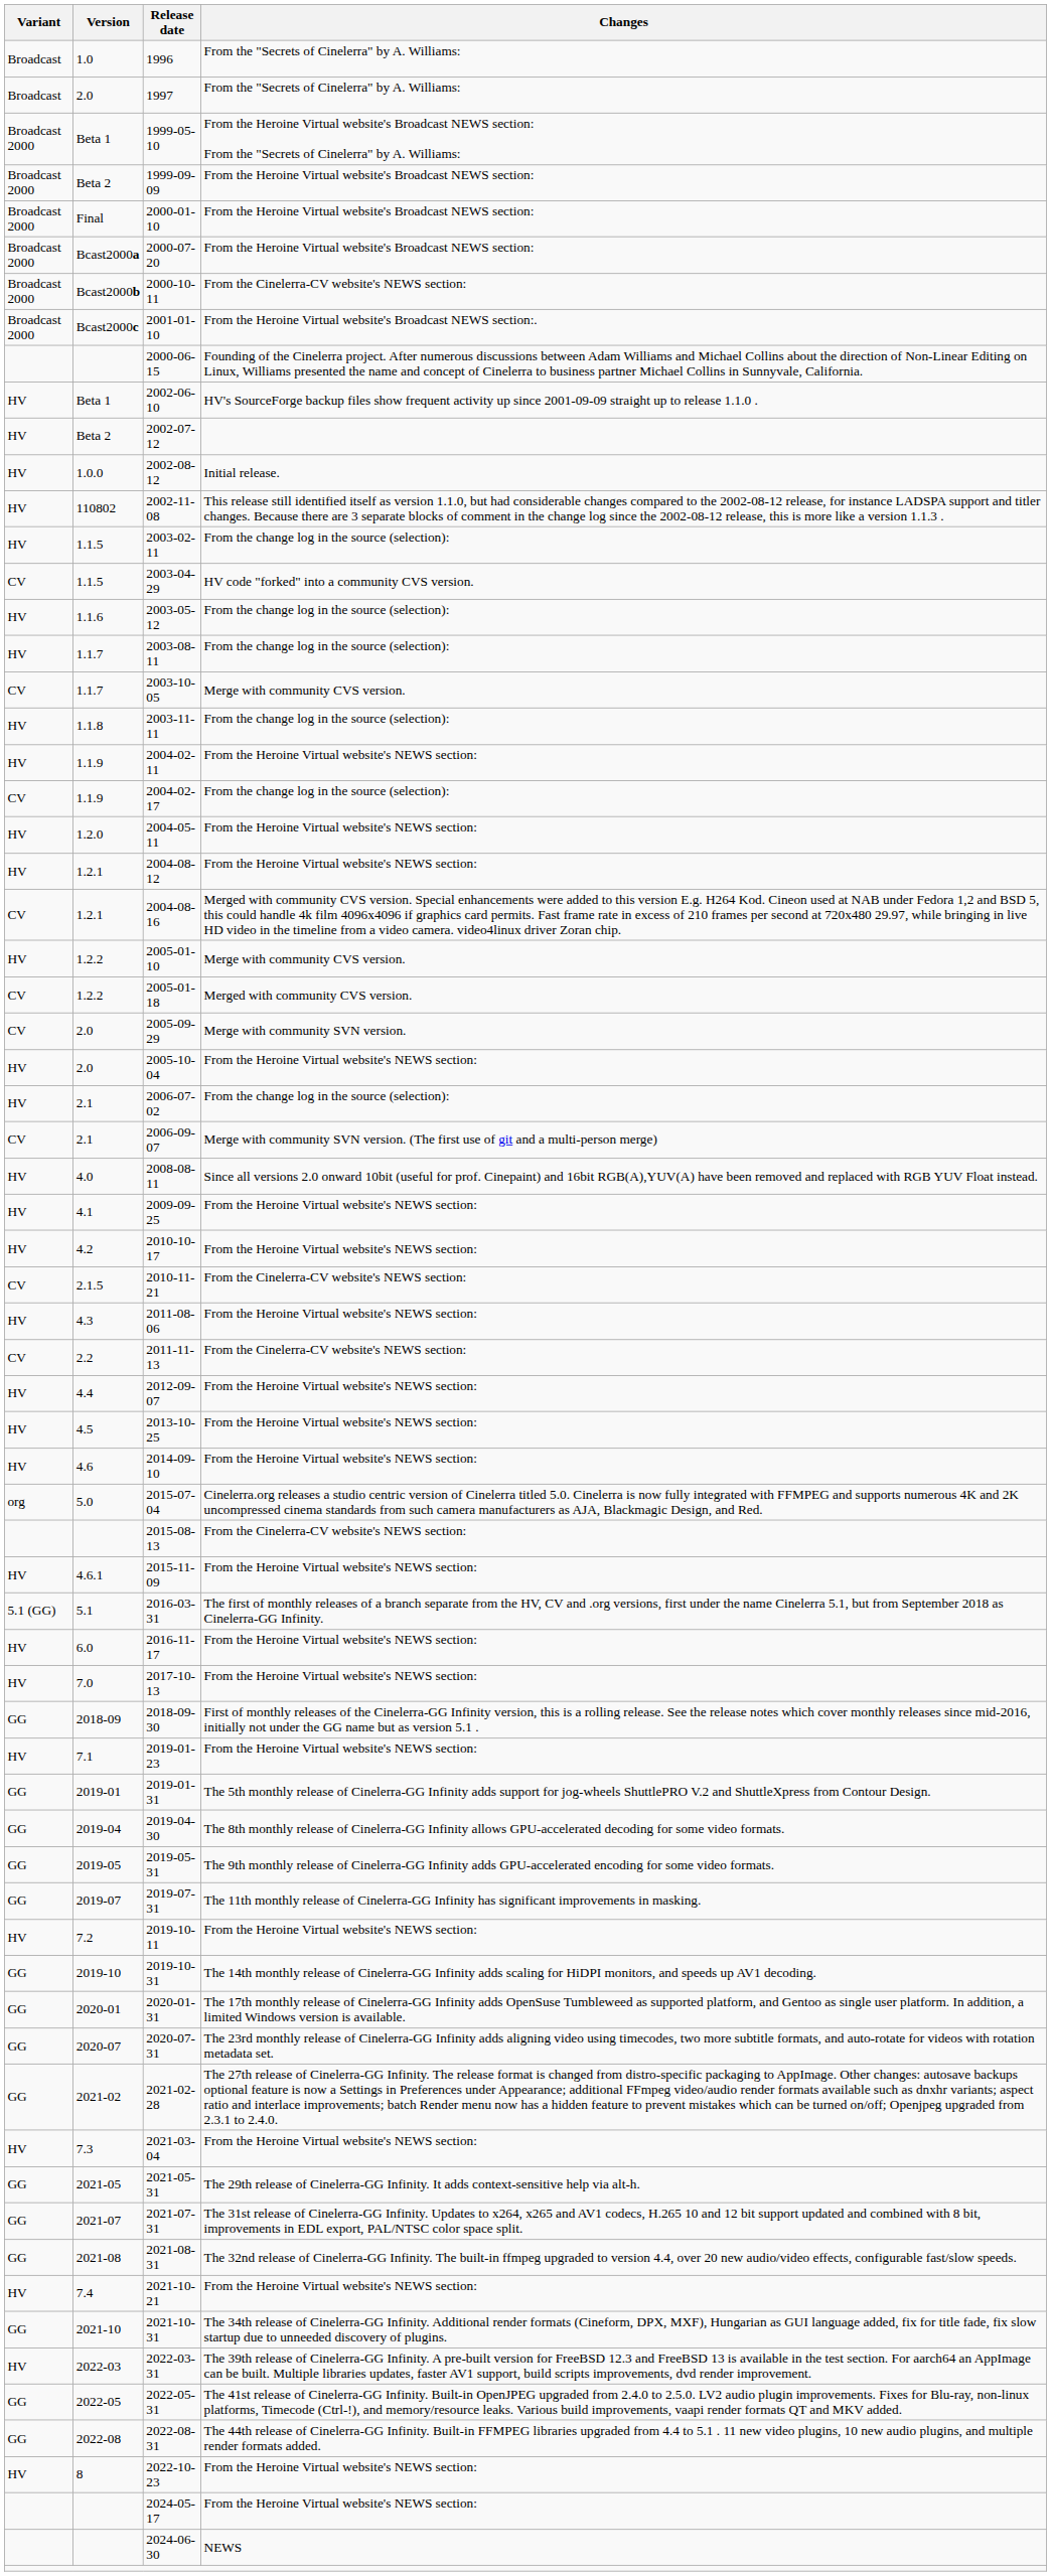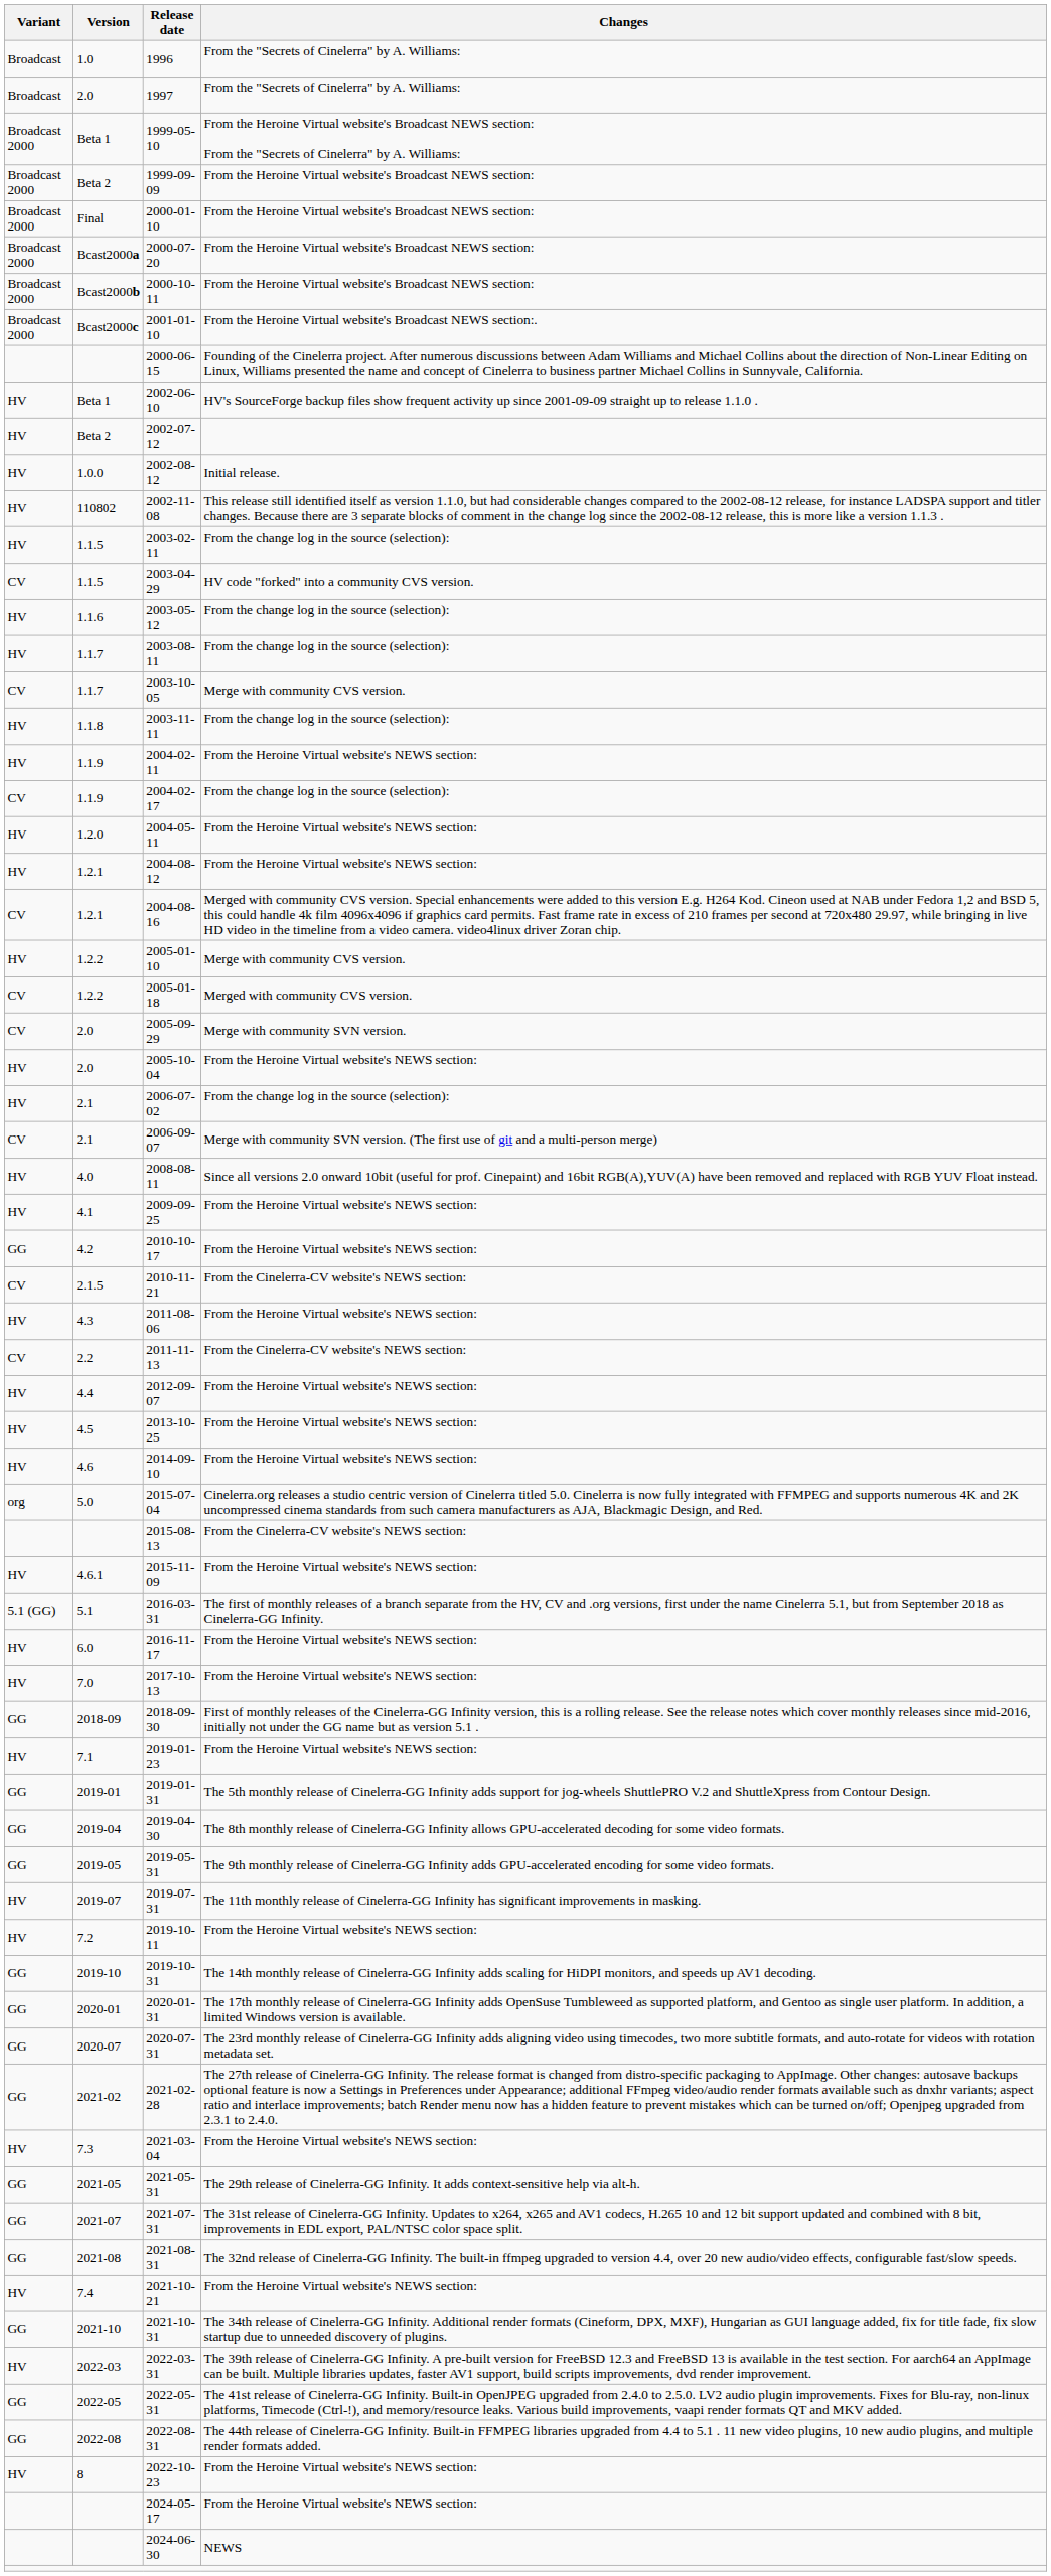 <table class="wikitable">
 <tr>
 <th>Variant</th>
 <th>Version</th>
 <th>Release date</th>
 <th>Changes</th>
 </tr>
 <tr>
 <td>Broadcast</td>
 <td>1.0</td>
 <td>1996</td>
 <td>From the "Secrets of Cinelerra" by A. Williams:<br><br></td>
 </tr>
 <tr>
 <td>Broadcast</td>
 <td>2.0</td>
 <td>1997</td>
 <td>From the "Secrets of Cinelerra" by A. Williams:<br><br></td>
 </tr>
 <tr>
 <td>Broadcast 2000</td>
 <td>Beta 1</td>
 <td>1999-05-10</td>
 <td>From the Heroine Virtual website's Broadcast NEWS section:<br><br>From the "Secrets of Cinelerra" by A. Williams:<br></td>
 </tr>
 <tr>
 <td>Broadcast 2000</td>
 <td>Beta 2</td>
 <td>1999-09-09</td>
 <td>From the Heroine Virtual website's Broadcast NEWS section:<br><br></td>
 </tr>
 <tr>
 <td>Broadcast 2000</td>
 <td>Final</td>
 <td>2000-01-10</td>
 <td>From the Heroine Virtual website's Broadcast NEWS section:<br><br></td>
 </tr>
 <tr>
 <td>Broadcast 2000</td>
 <td>Bcast2000<strong>a</strong></td>
 <td>2000-07-20</td>
 <td>From the Heroine Virtual website's Broadcast NEWS section:<br><br></td>
 </tr>
 <tr>
 <td>Broadcast 2000</td>
 <td>Bcast2000<strong>b</strong></td>
 <td>2000-10-11</td>
-<td>From the Cinelerra-CV website's NEWS section:<br><br></td>
+<td>From the Heroine Virtual website's Broadcast NEWS section:<br><br></td>
 </tr>
 <tr>
 <td>Broadcast 2000</td>
 <td>Bcast2000<strong>c</strong></td>
 <td>2001-01-10</td>
 <td>From the Heroine Virtual website's Broadcast NEWS section:.<br><br></td>
 </tr>
 <tr>
 <td></td>
 <td></td>
 <td>2000-06-15</td>
 <td>Founding of the Cinelerra project. After numerous discussions between Adam Williams and Michael Collins about the direction of Non-Linear Editing on Linux, Williams presented the name and concept of Cinelerra to business partner Michael Collins in Sunnyvale, California.</td>
 </tr>
 <tr>
 <td>HV</td>
 <td>Beta 1</td>
 <td>2002-06-10</td>
 <td>HV's SourceForge backup files show frequent activity up since 2001-09-09 straight up to release 1.1.0 .</td>
 </tr>
 <tr>
 <td>HV</td>
 <td>Beta 2</td>
 <td>2002-07-12</td>
 <td></td>
 </tr>
 <tr>
 <td>HV</td>
 <td>1.0.0</td>
 <td>2002-08-12</td>
 <td>Initial release.</td>
 </tr>
 <tr>
 <td>HV</td>
 <td>110802</td>
 <td>2002-11-08</td>
 <td>This release still identified itself as version 1.1.0, but had considerable changes compared to the 2002-08-12 release, for instance LADSPA support and titler changes. Because there are 3 separate blocks of comment in the change log since the 2002-08-12 release, this is more like a version 1.1.3 .</td>
 </tr>
 <tr>
 <td>HV</td>
 <td>1.1.5</td>
 <td>2003-02-11</td>
 <td>From the change log in the source (selection):<br><br></td>
 </tr>
 <tr>
 <td>CV</td>
 <td>1.1.5</td>
 <td>2003-04-29</td>
 <td>HV code "forked" into a community CVS version.</td>
 </tr>
 <tr>
 <td>HV</td>
 <td>1.1.6</td>
 <td>2003-05-12</td>
 <td>From the change log in the source (selection):<br><br></td>
 </tr>
 <tr>
 <td>HV</td>
 <td>1.1.7</td>
 <td>2003-08-11</td>
 <td>From the change log in the source (selection):<br><br></td>
 </tr>
 <tr>
 <td>CV</td>
 <td>1.1.7</td>
 <td>2003-10-05</td>
 <td>Merge with community CVS version.</td>
 </tr>
 <tr>
 <td>HV</td>
 <td>1.1.8</td>
 <td>2003-11-11</td>
 <td>From the change log in the source (selection):<br><br></td>
 </tr>
 <tr>
 <td>HV</td>
 <td>1.1.9</td>
 <td>2004-02-11</td>
 <td>From the Heroine Virtual website's NEWS section:<br><br></td>
 </tr>
 <tr>
 <td>CV</td>
 <td>1.1.9</td>
 <td>2004-02-17</td>
 <td>From the change log in the source (selection):<br><br></td>
 </tr>
 <tr>
 <td>HV</td>
 <td>1.2.0</td>
 <td>2004-05-11</td>
 <td>From the Heroine Virtual website's NEWS section:<br><br></td>
 </tr>
 <tr>
 <td>HV</td>
 <td>1.2.1</td>
 <td>2004-08-12</td>
 <td>From the Heroine Virtual website's NEWS section:<br><br></td>
 </tr>
 <tr>
 <td>CV</td>
 <td>1.2.1</td>
 <td>2004-08-16</td>
 <td>Merged with community CVS version. Special enhancements were added to this version E.g. H264 Kod. Cineon used at NAB under Fedora 1,2 and BSD 5, this could handle 4k film 4096x4096 if graphics card permits. Fast frame rate in excess of 210 frames per second at 720x480 29.97, while bringing in live HD video in the timeline from a video camera. video4linux driver Zoran chip.</td>
 </tr>
 <tr>
 <td>HV</td>
 <td>1.2.2</td>
 <td>2005-01-10</td>
 <td>Merge with community CVS version.</td>
 </tr>
 <tr>
 <td>CV</td>
 <td>1.2.2</td>
 <td>2005-01-18</td>
 <td>Merged with community CVS version.</td>
 </tr>
 <tr>
 <td>CV</td>
 <td>2.0</td>
 <td>2005-09-29</td>
 <td>Merge with community SVN version.</td>
 </tr>
 <tr>
 <td>HV</td>
 <td>2.0</td>
 <td>2005-10-04</td>
 <td>From the Heroine Virtual website's NEWS section:<br><br></td>
 </tr>
 <tr>
 <td>HV</td>
 <td>2.1</td>
 <td>2006-07-02</td>
 <td>From the change log in the source (selection):<br><br></td>
 </tr>
 <tr>
 <td>CV</td>
 <td>2.1</td>
 <td>2006-09-07</td>
 <td>Merge with community SVN version. (The first use of <a href='#'>git</a> and a multi-person merge)</td>
 </tr>
 <tr>
 <td>HV</td>
 <td>4.0</td>
 <td>2008-08-11</td>
 <td>Since all versions 2.0 onward 10bit (useful for prof. Cinepaint) and 16bit RGB(A),YUV(A) have been removed and replaced with RGB YUV Float instead.</td>
 </tr>
 <tr>
 <td>HV</td>
 <td>4.1</td>
 <td>2009-09-25</td>
 <td>From the Heroine Virtual website's NEWS section:<br><br></td>
 </tr>
 <tr>
-<td>HV</td>
+<td>GG</td>
 <td>4.2</td>
 <td>2010-10-17</td>
 <td>From the Heroine Virtual website's NEWS section:<br></td>
 </tr>
 <tr>
 <td>CV</td>
 <td>2.1.5</td>
 <td>2010-11-21</td>
 <td>From the Cinelerra-CV website's NEWS section:<br><br></td>
 </tr>
 <tr>
 <td>HV</td>
 <td>4.3</td>
 <td>2011-08-06</td>
 <td>From the Heroine Virtual website's NEWS section:<br><br></td>
 </tr>
 <tr>
 <td>CV</td>
 <td>2.2</td>
 <td>2011-11-13</td>
 <td>From the Cinelerra-CV website's NEWS section:<br><br></td>
 </tr>
 <tr>
 <td>HV</td>
 <td>4.4</td>
 <td>2012-09-07</td>
 <td>From the Heroine Virtual website's NEWS section:<br><br></td>
 </tr>
 <tr>
 <td>HV</td>
 <td>4.5</td>
 <td>2013-10-25</td>
 <td>From the Heroine Virtual website's NEWS section:<br><br></td>
 </tr>
 <tr>
 <td>HV</td>
 <td>4.6</td>
 <td>2014-09-10</td>
 <td>From the Heroine Virtual website's NEWS section:<br><br></td>
 </tr>
 <tr>
 <td>org</td>
 <td>5.0</td>
 <td>2015-07-04</td>
 <td>Cinelerra.org releases a studio centric version of Cinelerra titled 5.0. Cinelerra is now fully integrated with FFMPEG and supports numerous 4K and 2K uncompressed cinema standards from such camera manufacturers as AJA, Blackmagic Design, and Red.</td>
 </tr>
 <tr>
 <td></td>
 <td></td>
 <td>2015-08-13</td>
 <td>From the Cinelerra-CV website's NEWS section:<br><br></td>
 </tr>
 <tr>
 <td>HV</td>
 <td>4.6.1</td>
 <td>2015-11-09</td>
 <td>From the Heroine Virtual website's NEWS section:<br><br></td>
 </tr>
 <tr>
 <td>5.1 (GG)</td>
 <td>5.1</td>
 <td>2016-03-31</td>
 <td>The first of monthly releases of a branch separate from the HV, CV and .org versions, first under the name Cinelerra 5.1, but from September 2018 as Cinelerra-GG Infinity.</td>
 </tr>
 <tr>
 <td>HV</td>
 <td>6.0</td>
 <td>2016-11-17</td>
 <td>From the Heroine Virtual website's NEWS section:<br><br></td>
 </tr>
 <tr>
 <td>HV</td>
 <td>7.0</td>
 <td>2017-10-13</td>
 <td>From the Heroine Virtual website's NEWS section:<br><br></td>
 </tr>
 <tr>
 <td>GG</td>
 <td>2018-09</td>
 <td>2018-09-30</td>
 <td>First of monthly releases of the Cinelerra-GG Infinity version, this is a rolling release. See the release notes which cover monthly releases since mid-2016, initially not under the GG name but as version 5.1 .</td>
 </tr>
 <tr>
 <td>HV</td>
 <td>7.1</td>
 <td>2019-01-23</td>
 <td>From the Heroine Virtual website's NEWS section:<br><br></td>
 </tr>
 <tr>
 <td>GG</td>
 <td>2019-01</td>
 <td>2019-01-31</td>
 <td>The 5th monthly release of Cinelerra-GG Infinity adds support for jog-wheels ShuttlePRO V.2 and ShuttleXpress from Contour Design.</td>
 </tr>
 <tr>
 <td>GG</td>
 <td>2019-04</td>
 <td>2019-04-30</td>
 <td>The 8th monthly release of Cinelerra-GG Infinity allows GPU-accelerated decoding for some video formats.</td>
 </tr>
 <tr>
 <td>GG</td>
 <td>2019-05</td>
 <td>2019-05-31</td>
 <td>The 9th monthly release of Cinelerra-GG Infinity adds GPU-accelerated encoding for some video formats.</td>
 </tr>
 <tr>
-<td>GG</td>
+<td>HV</td>
 <td>2019-07</td>
 <td>2019-07-31</td>
 <td>The 11th monthly release of Cinelerra-GG Infinity has significant improvements in masking.</td>
 </tr>
 <tr>
 <td>HV</td>
 <td>7.2</td>
 <td>2019-10-11</td>
 <td>From the Heroine Virtual website's NEWS section:<br><br></td>
 </tr>
 <tr>
 <td>GG</td>
 <td>2019-10</td>
 <td>2019-10-31</td>
 <td>The 14th monthly release of Cinelerra-GG Infinity adds scaling for HiDPI monitors, and speeds up AV1 decoding.</td>
 </tr>
 <tr>
 <td>GG</td>
 <td>2020-01</td>
 <td>2020-01-31</td>
 <td>The 17th monthly release of Cinelerra-GG Infinity adds OpenSuse Tumbleweed as supported platform, and Gentoo as single user platform. In addition, a limited Windows version is available.</td>
 </tr>
 <tr>
 <td>GG</td>
 <td>2020-07</td>
 <td>2020-07-31</td>
 <td>The 23rd monthly release of Cinelerra-GG Infinity adds aligning video using timecodes, two more subtitle formats, and auto-rotate for videos with rotation metadata set.</td>
 </tr>
 <tr>
 <td>GG</td>
 <td>2021-02</td>
 <td>2021-02-28</td>
 <td>The 27th release of Cinelerra-GG Infinity. The release format is changed from distro-specific packaging to AppImage. Other changes: autosave backups optional feature is now a Settings in Preferences under Appearance; additional FFmpeg video/audio render formats available such as dnxhr variants; aspect ratio and interlace improvements; batch Render menu now has a hidden feature to prevent mistakes which can be turned on/off; Openjpeg upgraded from 2.3.1 to 2.4.0.</td>
 </tr>
 <tr>
 <td>HV</td>
 <td>7.3</td>
 <td>2021-03-04</td>
 <td>From the Heroine Virtual website's NEWS section:<br><br></td>
 </tr>
 <tr>
 <td>GG</td>
 <td>2021-05</td>
 <td>2021-05-31</td>
 <td>The 29th release of Cinelerra-GG Infinity. It adds context-sensitive help via alt-h.</td>
 </tr>
 <tr>
 <td>GG</td>
 <td>2021-07</td>
 <td>2021-07-31</td>
 <td>The 31st release of Cinelerra-GG Infinity. Updates to x264, x265 and AV1 codecs, H.265 10 and 12 bit support updated and combined with 8 bit, improvements in EDL export, PAL/NTSC color space split.</td>
 </tr>
 <tr>
 <td>GG</td>
 <td>2021-08</td>
 <td>2021-08-31</td>
 <td>The 32nd release of Cinelerra-GG Infinity. The built-in ffmpeg upgraded to version 4.4, over 20 new audio/video effects, configurable fast/slow speeds.</td>
 </tr>
 <tr>
 <td>HV</td>
 <td>7.4</td>
 <td>2021-10-21</td>
 <td>From the Heroine Virtual website's NEWS section:<br><br></td>
 </tr>
 <tr>
 <td>GG</td>
 <td>2021-10</td>
 <td>2021-10-31</td>
 <td>The 34th release of Cinelerra-GG Infinity. Additional render formats (Cineform, DPX, MXF), Hungarian as GUI language added, fix for title fade, fix slow startup due to unneeded discovery of plugins.</td>
 </tr>
 <tr>
 <td>HV</td>
 <td>2022-03</td>
 <td>2022-03-31</td>
 <td>The 39th release of Cinelerra-GG Infinity. A pre-built version for FreeBSD 12.3 and FreeBSD 13 is available in the test section. For aarch64 an AppImage can be built. Multiple libraries updates, faster AV1 support, build scripts improvements, dvd render improvement.</td>
 </tr>
 <tr>
 <td>GG</td>
 <td>2022-05</td>
 <td>2022-05-31</td>
 <td>The 41st release of Cinelerra-GG Infinity. Built-in OpenJPEG upgraded from 2.4.0 to 2.5.0. LV2 audio plugin improvements. Fixes for Blu-ray, non-linux platforms, Timecode (Ctrl-!), and memory/resource leaks. Various build improvements, vaapi render formats QT and MKV added.</td>
 </tr>
 <tr>
 <td>GG</td>
 <td>2022-08</td>
 <td>2022-08-31</td>
 <td>The 44th release of Cinelerra-GG Infinity. Built-in FFMPEG libraries upgraded from 4.4 to 5.1 . 11 new video plugins, 10 new audio plugins, and multiple render formats added.</td>
 </tr>
 <tr>
 <td>HV</td>
 <td>8</td>
 <td>2022-10-23</td>
 <td>From the Heroine Virtual website's NEWS section:<br><br></td>
 </tr>
 <tr>
 <td></td>
 <td></td>
 <td>2024-05-17</td>
 <td>From the Heroine Virtual website's NEWS section:<br><br></td>
 </tr>
 <tr>
 <td></td>
 <td></td>
 <td>2024-06-30</td>
 <td>NEWS</td>
 </tr>
 <tr>
 <td colspan="6"><small></small></td>
 </tr>
 </table>
